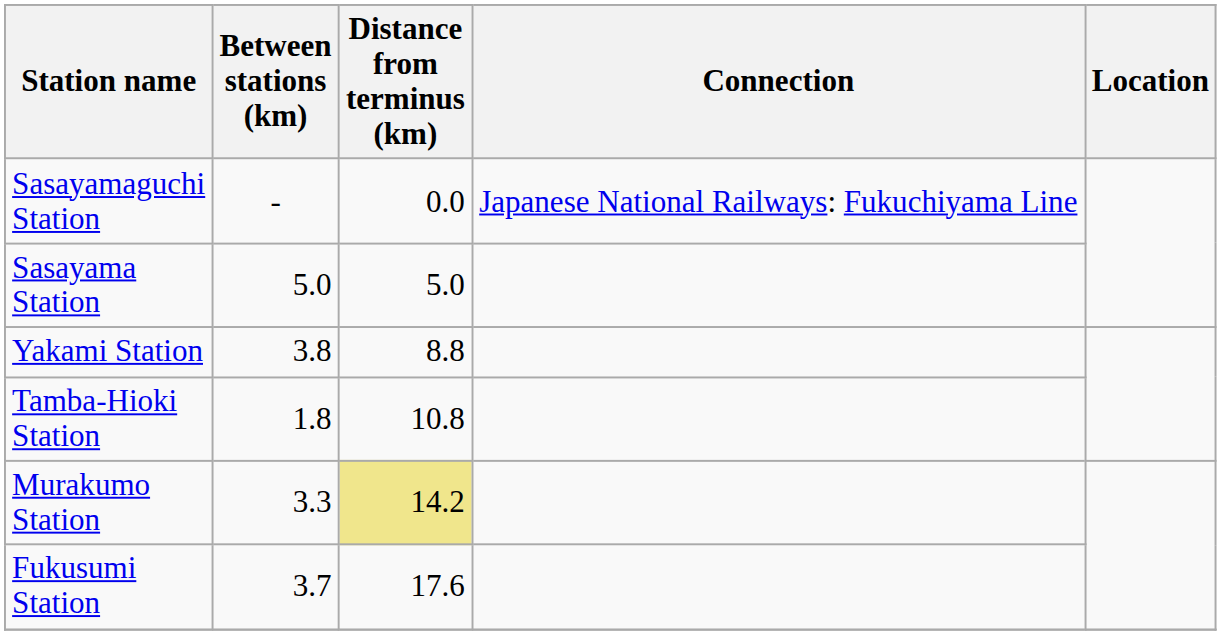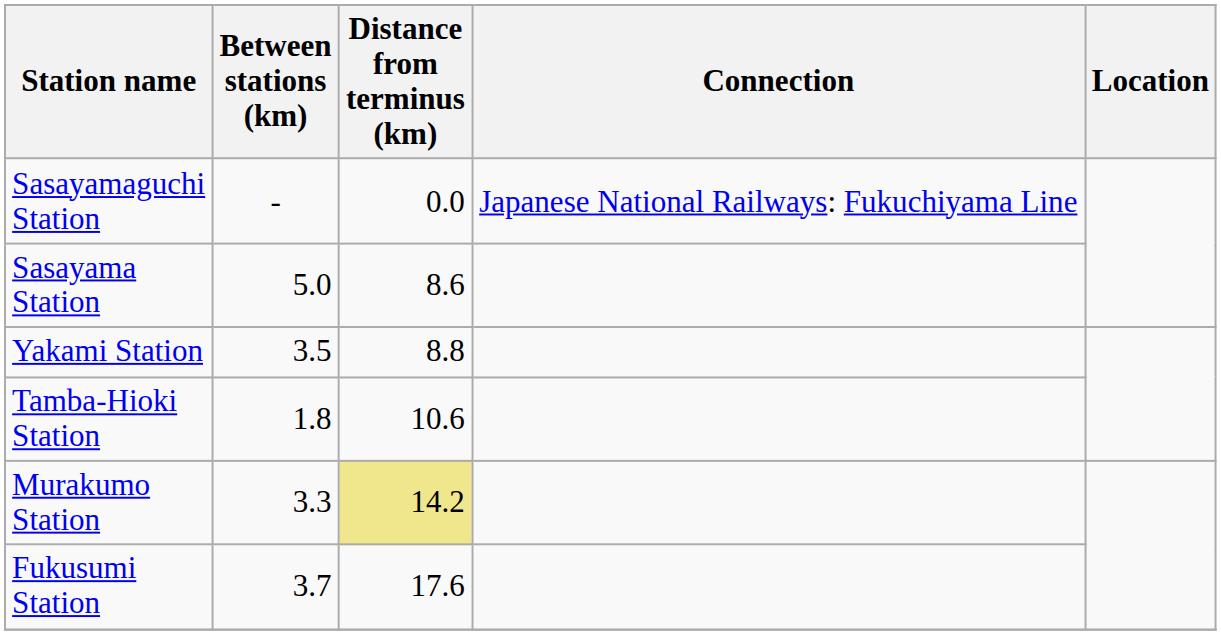 <table class="wikitable" rules="all">
 <tr>
 <th style="width:5em;">Station name</th>
 <th style="width:2.5em;">Between stations (km)</th>
 <th style="width:2.5em;">Distance from terminus (km)</th>
 <th>Connection</th>
 <th>Location</th>
 </tr>
 <tr>
 <td><a href='#'>Sasayamaguchi Station</a></td>
 <td style="text-align:center;">-</td>
 <td style="text-align:right;">0.0</td>
 <td style="text-align:left;"><a href='#'>Japanese National Railways</a>: <a href='#'>Fukuchiyama Line</a></td>
 <td rowspan="2"></td>
 </tr>
 <tr>
 <td><a href='#'>Sasayama Station</a></td>
 <td style="text-align:right;">5.0</td>
-<td style="text-align:right;">5.0</td>
+<td style="text-align:right;">8.6</td>
 <td> </td>
 </tr>
 <tr>
 <td><a href='#'>Yakami Station</a></td>
-<td style="text-align:right;">3.8</td>
+<td style="text-align:right;">3.5</td>
 <td style="text-align:right;">8.8</td>
 <td> </td>
 <td rowspan="2"></td>
 </tr>
 <tr>
 <td><a href='#'>Tamba-Hioki Station</a></td>
 <td style="text-align:right;">1.8</td>
-<td style="text-align:right;">10.8</td>
+<td style="text-align:right;">10.6</td>
 <td></td>
 </tr>
 <tr>
 <td><a href='#'>Murakumo Station</a></td>
 <td style="text-align:right;">3.3</td>
 <td style="background: khaki; text-align:right;">14.2</td>
 <td> </td>
 <td rowspan="2"></td>
 </tr>
 <tr>
 <td><a href='#'>Fukusumi Station</a></td>
 <td style="text-align:right;">3.7</td>
 <td style="text-align:right;">17.6</td>
 <td> </td>
 </tr>
 <tr>
 </tr>
 </table>
